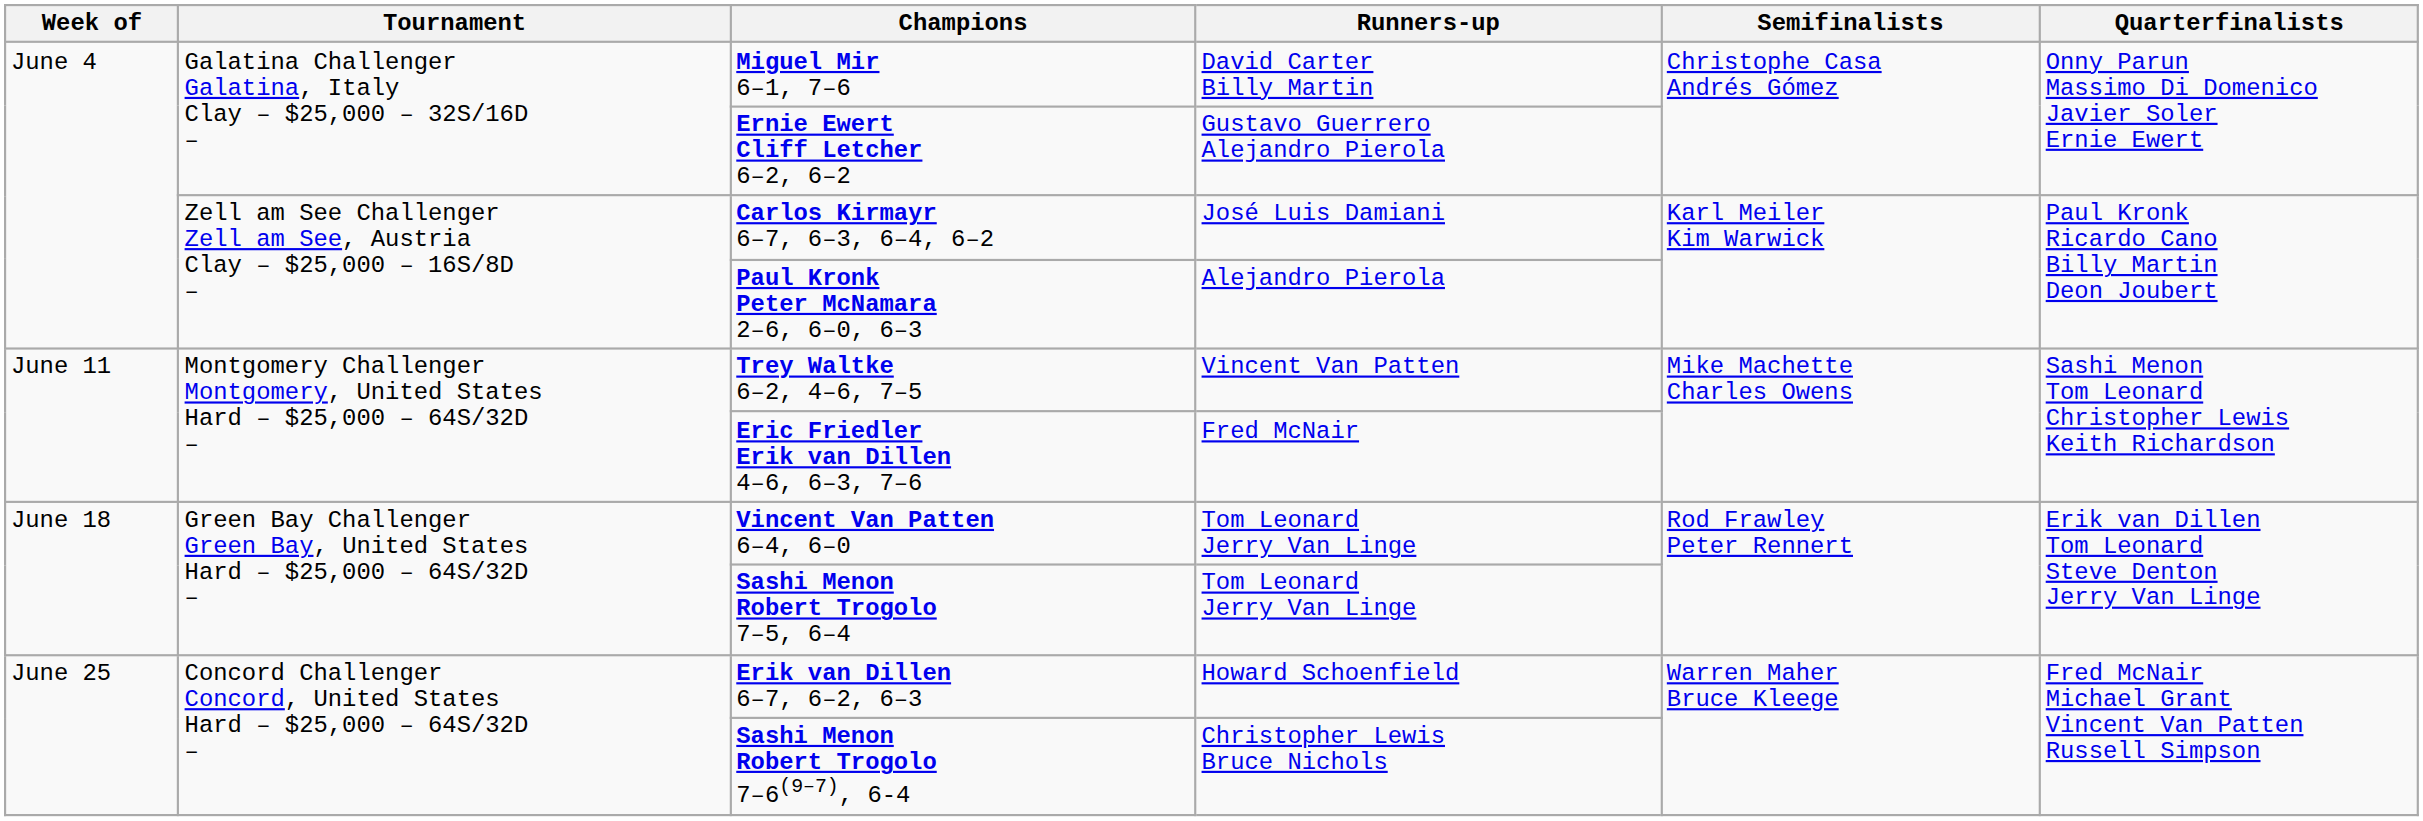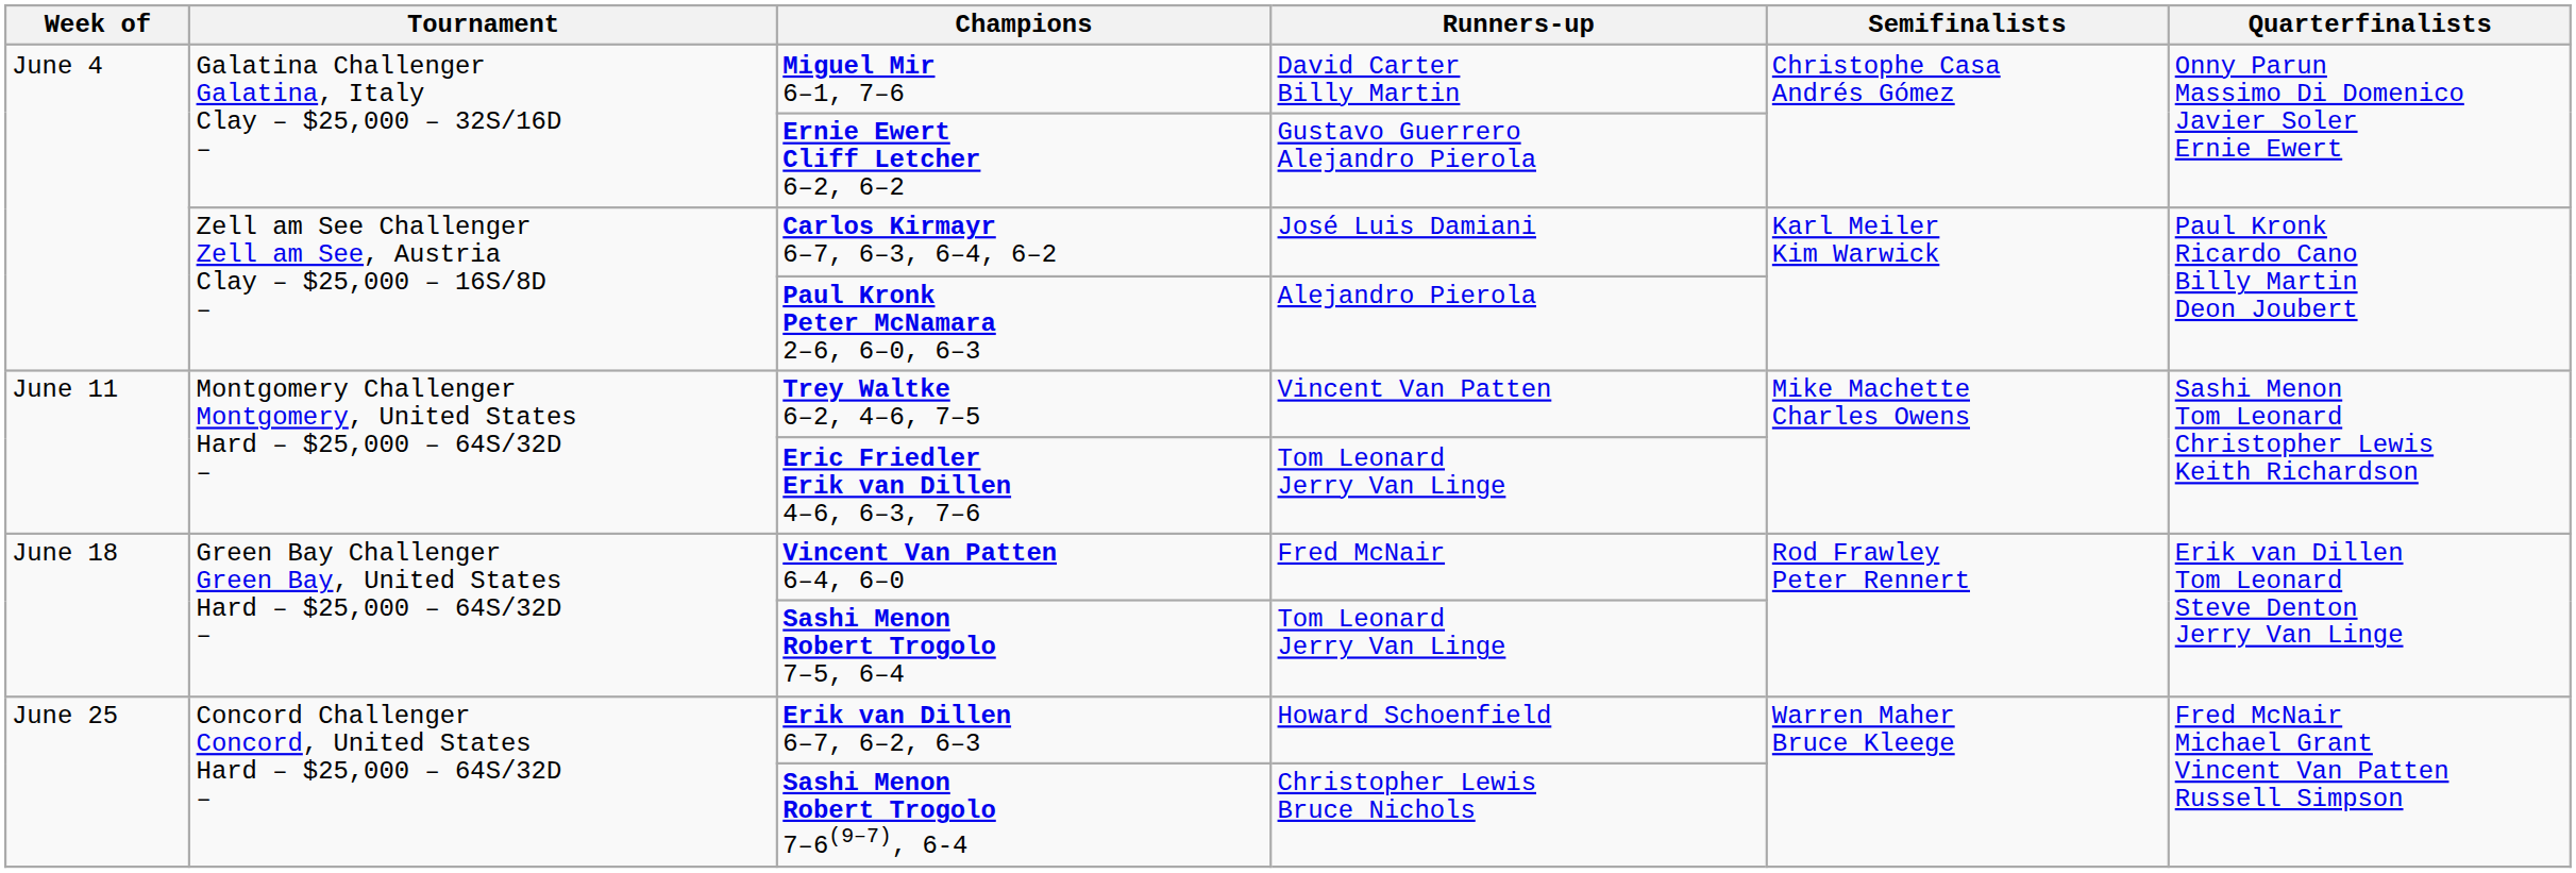 <table class="wikitable" style="font-size:85%;">
 <tr>
 <th width="75">Week of</th>
 <th width="250">Tournament</th>
 <th width="210">Champions</th>
 <th width="210">Runners-up</th>
 <th width="170">Semifinalists</th>
 <th width="170">Quarterfinalists</th>
 </tr>
 <tr valign="top">
 <td rowspan="4">June 4</td>
 <td rowspan="2">Galatina Challenger<br> <a href='#'>Galatina</a>, Italy<br>Clay – $25,000 – 32S/16D<br>  – </td>
 <td> <strong><a href='#'>Miguel Mir</a></strong> <br>6–1, 7–6</td>
 <td> <a href='#'>David Carter</a><br>  <a href='#'>Billy Martin</a></td>
 <td rowspan="2"> <a href='#'>Christophe Casa</a> <br>  <a href='#'>Andrés Gómez</a></td>
 <td rowspan="2"> <a href='#'>Onny Parun</a> <br> <a href='#'>Massimo Di Domenico</a> <br> <a href='#'>Javier Soler</a> <br>  <a href='#'>Ernie Ewert</a></td>
 </tr>
 <tr valign="top">
 <td> <strong><a href='#'>Ernie Ewert</a></strong> <br> <strong><a href='#'>Cliff Letcher</a></strong><br>6–2, 6–2</td>
 <td> <a href='#'>Gustavo Guerrero</a><br>  <a href='#'>Alejandro Pierola</a></td>
 </tr>
 <tr valign="top">
 <td rowspan="2">Zell am See Challenger<br> <a href='#'>Zell am See</a>, Austria<br>Clay – $25,000 – 16S/8D<br>  – </td>
 <td> <strong><a href='#'>Carlos Kirmayr</a></strong> <br>6–7, 6–3, 6–4, 6–2</td>
 <td> <a href='#'>José Luis Damiani</a></td>
 <td rowspan="2"> <a href='#'>Karl Meiler</a> <br>  <a href='#'>Kim Warwick</a></td>
 <td rowspan="2"> <a href='#'>Paul Kronk</a> <br> <a href='#'>Ricardo Cano</a> <br> <a href='#'>Billy Martin</a> <br>  <a href='#'>Deon Joubert</a></td>
 </tr>
 <tr valign="top">
 <td> <strong><a href='#'>Paul Kronk</a></strong> <br> <strong><a href='#'>Peter McNamara</a></strong><br>2–6, 6–0, 6–3</td>
 <td> <a href='#'>Alejandro Pierola</a></td>
 </tr>
 <tr valign="top">
 <td rowspan="2">June 11</td>
 <td rowspan="2">Montgomery Challenger<br> <a href='#'>Montgomery</a>, United States<br>Hard – $25,000 – 64S/32D<br>  – </td>
 <td> <strong><a href='#'>Trey Waltke</a></strong> <br>6–2, 4–6, 7–5</td>
 <td> <a href='#'>Vincent Van Patten</a></td>
 <td rowspan="2"> <a href='#'>Mike Machette</a> <br>  <a href='#'>Charles Owens</a></td>
 <td rowspan="2"> <a href='#'>Sashi Menon</a> <br> <a href='#'>Tom Leonard</a> <br> <a href='#'>Christopher Lewis</a> <br>  <a href='#'>Keith Richardson</a></td>
 </tr>
 <tr valign="top">
 <td> <strong><a href='#'>Eric Friedler</a></strong> <br> <strong><a href='#'>Erik van Dillen</a></strong><br>4–6, 6–3, 7–6</td>
-<td> <a href='#'>Fred McNair</a></td>
+<td> <a href='#'>Tom Leonard</a><br>  <a href='#'>Jerry Van Linge</a></td>
 </tr>
 <tr valign="top">
 <td rowspan="2">June 18</td>
 <td rowspan="2">Green Bay Challenger<br> <a href='#'>Green Bay</a>, United States<br>Hard – $25,000 – 64S/32D<br>  – </td>
 <td> <strong><a href='#'>Vincent Van Patten</a></strong> <br>6–4, 6–0</td>
-<td> <a href='#'>Tom Leonard</a><br>  <a href='#'>Jerry Van Linge</a></td>
+<td> <a href='#'>Fred McNair</a></td>
 <td rowspan="2"> <a href='#'>Rod Frawley</a> <br>  <a href='#'>Peter Rennert</a></td>
 <td rowspan="2"> <a href='#'>Erik van Dillen</a> <br> <a href='#'>Tom Leonard</a> <br> <a href='#'>Steve Denton</a> <br>  <a href='#'>Jerry Van Linge</a></td>
 </tr>
 <tr valign="top">
 <td> <strong><a href='#'>Sashi Menon</a></strong> <br> <strong><a href='#'>Robert Trogolo</a></strong><br>7–5, 6–4</td>
 <td> <a href='#'>Tom Leonard</a><br>  <a href='#'>Jerry Van Linge</a></td>
 </tr>
 <tr valign="top">
 <td rowspan="2">June 25</td>
 <td rowspan="2">Concord Challenger<br> <a href='#'>Concord</a>, United States<br>Hard – $25,000 – 64S/32D<br>  – </td>
 <td> <strong><a href='#'>Erik van Dillen</a></strong> <br>6–7, 6–2, 6–3</td>
 <td> <a href='#'>Howard Schoenfield</a></td>
 <td rowspan="2"> <a href='#'>Warren Maher</a> <br>  <a href='#'>Bruce Kleege</a></td>
 <td rowspan="2"> <a href='#'>Fred McNair</a> <br> <a href='#'>Michael Grant</a> <br> <a href='#'>Vincent Van Patten</a> <br>  <a href='#'>Russell Simpson</a></td>
 </tr>
 <tr valign="top">
 <td> <strong><a href='#'>Sashi Menon</a></strong> <br> <strong><a href='#'>Robert Trogolo</a></strong><br> 7–6<sup>(9–7)</sup>, 6-4</td>
 <td> <a href='#'>Christopher Lewis</a><br>  <a href='#'>Bruce Nichols</a></td>
 </tr>
 </table>
